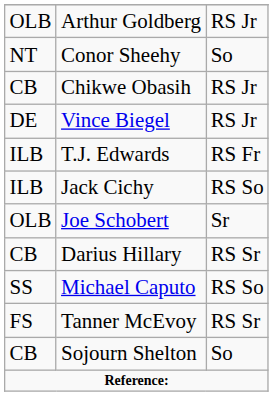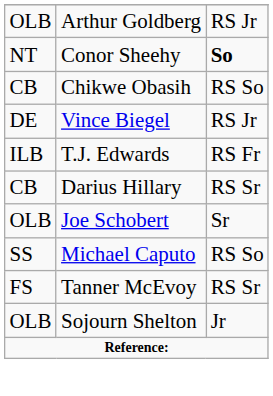 <table class="wikitable">
 <tr>
 </tr>
 <tr>
 <td>OLB</td>
 <td>Arthur Goldberg</td>
 <td>RS Jr</td>
 </tr>
 <tr>
 <td>NT</td>
 <td>Conor Sheehy</td>
-<td>So</td>
+<td><strong>So</strong></td>
 </tr>
 <tr>
 <td>CB</td>
 <td>Chikwe Obasih</td>
-<td>RS Jr</td>
+<td>RS So</td>
 </tr>
 <tr>
 <td>DE</td>
 <td><a href='#'>Vince Biegel</a></td>
 <td>RS Jr</td>
 </tr>
 <tr>
 <td>ILB</td>
 <td>T.J. Edwards</td>
 <td>RS Fr</td>
 </tr>
 <tr>
-<td>ILB</td>
-<td>Jack Cichy</td>
-<td>RS So</td>
+<td>CB</td>
+<td>Darius Hillary</td>
+<td>RS Sr</td>
 </tr>
 <tr>
 <td>OLB</td>
 <td><a href='#'>Joe Schobert</a></td>
 <td>Sr</td>
-</tr>
-<tr>
-<td>CB</td>
-<td>Darius Hillary</td>
-<td>RS Sr</td>
 </tr>
 <tr>
 <td>SS</td>
 <td><a href='#'>Michael Caputo</a></td>
 <td>RS So</td>
 </tr>
 <tr>
 <td>FS</td>
 <td>Tanner McEvoy</td>
 <td>RS Sr</td>
 </tr>
 <tr>
-<td>CB</td>
+<td>OLB</td>
 <td>Sojourn Shelton</td>
-<td>So</td>
+<td>Jr</td>
 </tr>
 <tr>
 <td colspan="3"  style="font-size:8pt; text-align:center;"><strong>Reference:</strong></td>
 </tr>
 </table>
